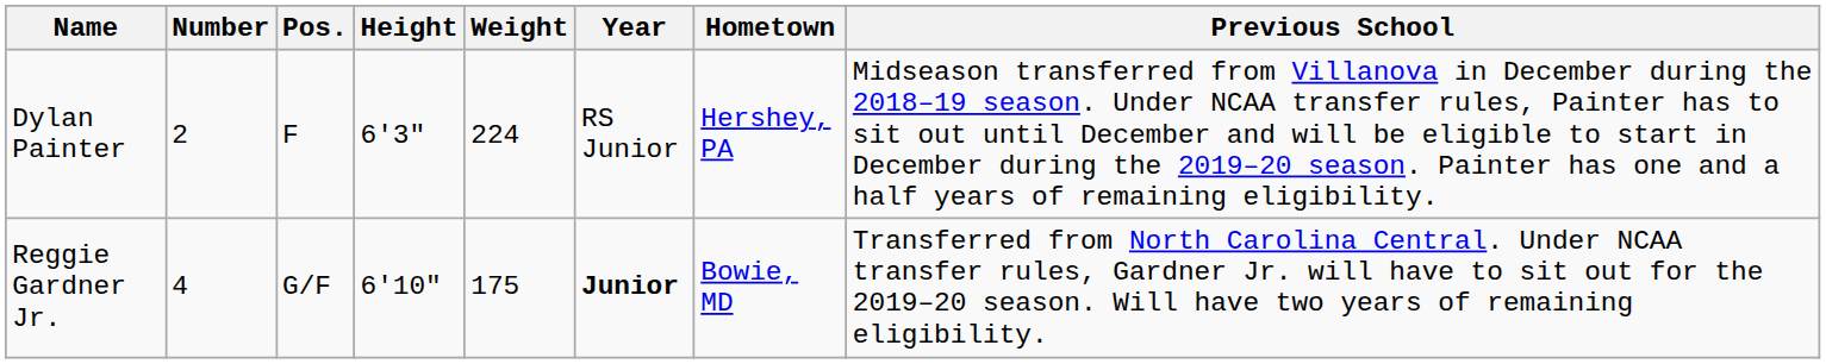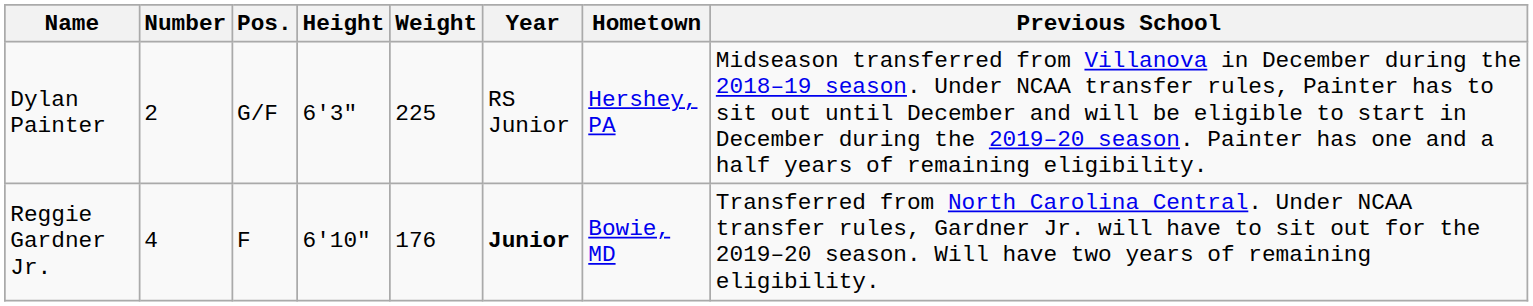 <table class="wikitable sortable" border="1">
 <tr>
 <th>Name</th>
 <th>Number</th>
 <th>Pos.</th>
 <th>Height</th>
 <th>Weight</th>
 <th>Year</th>
 <th>Hometown</th>
 <th class="unsortable">Previous School</th>
 </tr>
 <tr>
 <td>Dylan Painter</td>
 <td>2</td>
-<td>F</td>
+<td>G/F</td>
 <td>6'3"</td>
-<td>224</td>
+<td>225</td>
 <td>RS Junior</td>
 <td><a href='#'>Hershey, PA</a></td>
 <td>Midseason transferred from <a href='#'>Villanova</a> in December during the <a href='#'>2018–19 season</a>. Under NCAA transfer rules, Painter has to sit out until December and will be eligible to start in December during the <a href='#'>2019–20 season</a>. Painter has one and a half years of remaining eligibility.</td>
 </tr>
 <tr>
 <td>Reggie Gardner Jr.</td>
 <td>4</td>
-<td>G/F</td>
+<td>F</td>
 <td>6'10"</td>
-<td>175</td>
+<td>176</td>
 <td><strong>Junior</strong></td>
 <td><a href='#'>Bowie, MD</a></td>
 <td>Transferred from <a href='#'>North Carolina Central</a>. Under NCAA transfer rules, Gardner Jr. will have to sit out for the 2019–20 season. Will have two years of remaining eligibility.</td>
 </tr>
 </table>
